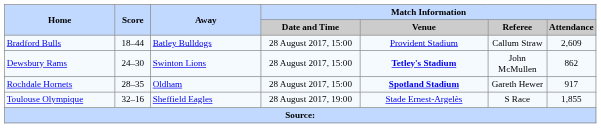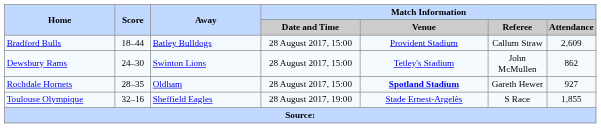 <table border=1 style="border-collapse:collapse; font-size:85%; text-align:center;" cellpadding=3 cellspacing=0 width=100%>
 <tr bgcolor=#C1D8FF>
 <th rowspan=2 width=19%>Home</th>
 <th rowspan=2 width=6%>Score</th>
 <th rowspan=2 width=19%>Away</th>
 <th colspan=6>Match Information</th>
 </tr>
 <tr bgcolor=#CCCCCC>
 <th width=17%>Date and Time</th>
 <th width=22%>Venue</th>
 <th width=10%>Referee</th>
 <th width=7%>Attendance</th>
 </tr>
 <tr bgcolor=#F5FAFF>
 <td align=left> <a href='#'>Bradford Bulls</a></td>
 <td>18–44</td>
 <td align=left> <a href='#'>Batley Bulldogs</a></td>
 <td>28 August 2017, 15:00</td>
 <td><a href='#'>Provident Stadium</a></td>
 <td>Callum Straw</td>
 <td>2,609</td>
 </tr>
 <tr bgcolor=#F5FAFF>
 <td align=left> <a href='#'>Dewsbury Rams</a></td>
 <td>24–30</td>
 <td align=left> <a href='#'>Swinton Lions</a></td>
 <td>28 August 2017, 15:00</td>
-<td><strong><a href='#'>Tetley's Stadium</a></strong></td>
+<td><a href='#'>Tetley's Stadium</a></td>
 <td>John McMullen</td>
 <td>862</td>
 </tr>
 <tr bgcolor=#F5FAFF>
 <td align=left> <a href='#'>Rochdale Hornets</a></td>
 <td>28–35</td>
 <td align=left> <a href='#'>Oldham</a></td>
 <td>28 August 2017, 15:00</td>
 <td><strong><a href='#'>Spotland Stadium</a></strong></td>
 <td>Gareth Hewer</td>
-<td>917</td>
+<td>927</td>
 </tr>
 <tr bgcolor=#F5FAFF>
 <td align=left> <a href='#'>Toulouse Olympique</a></td>
 <td>32–16</td>
 <td align=left> <a href='#'>Sheffield Eagles</a></td>
 <td>28 August 2017, 19:00</td>
 <td><a href='#'>Stade Ernest-Argelès</a></td>
 <td>S Race</td>
 <td>1,855</td>
 </tr>
 <tr style="background:#c1d8ff;">
 <th colspan=12>Source:</th>
 </tr>
 </table>
